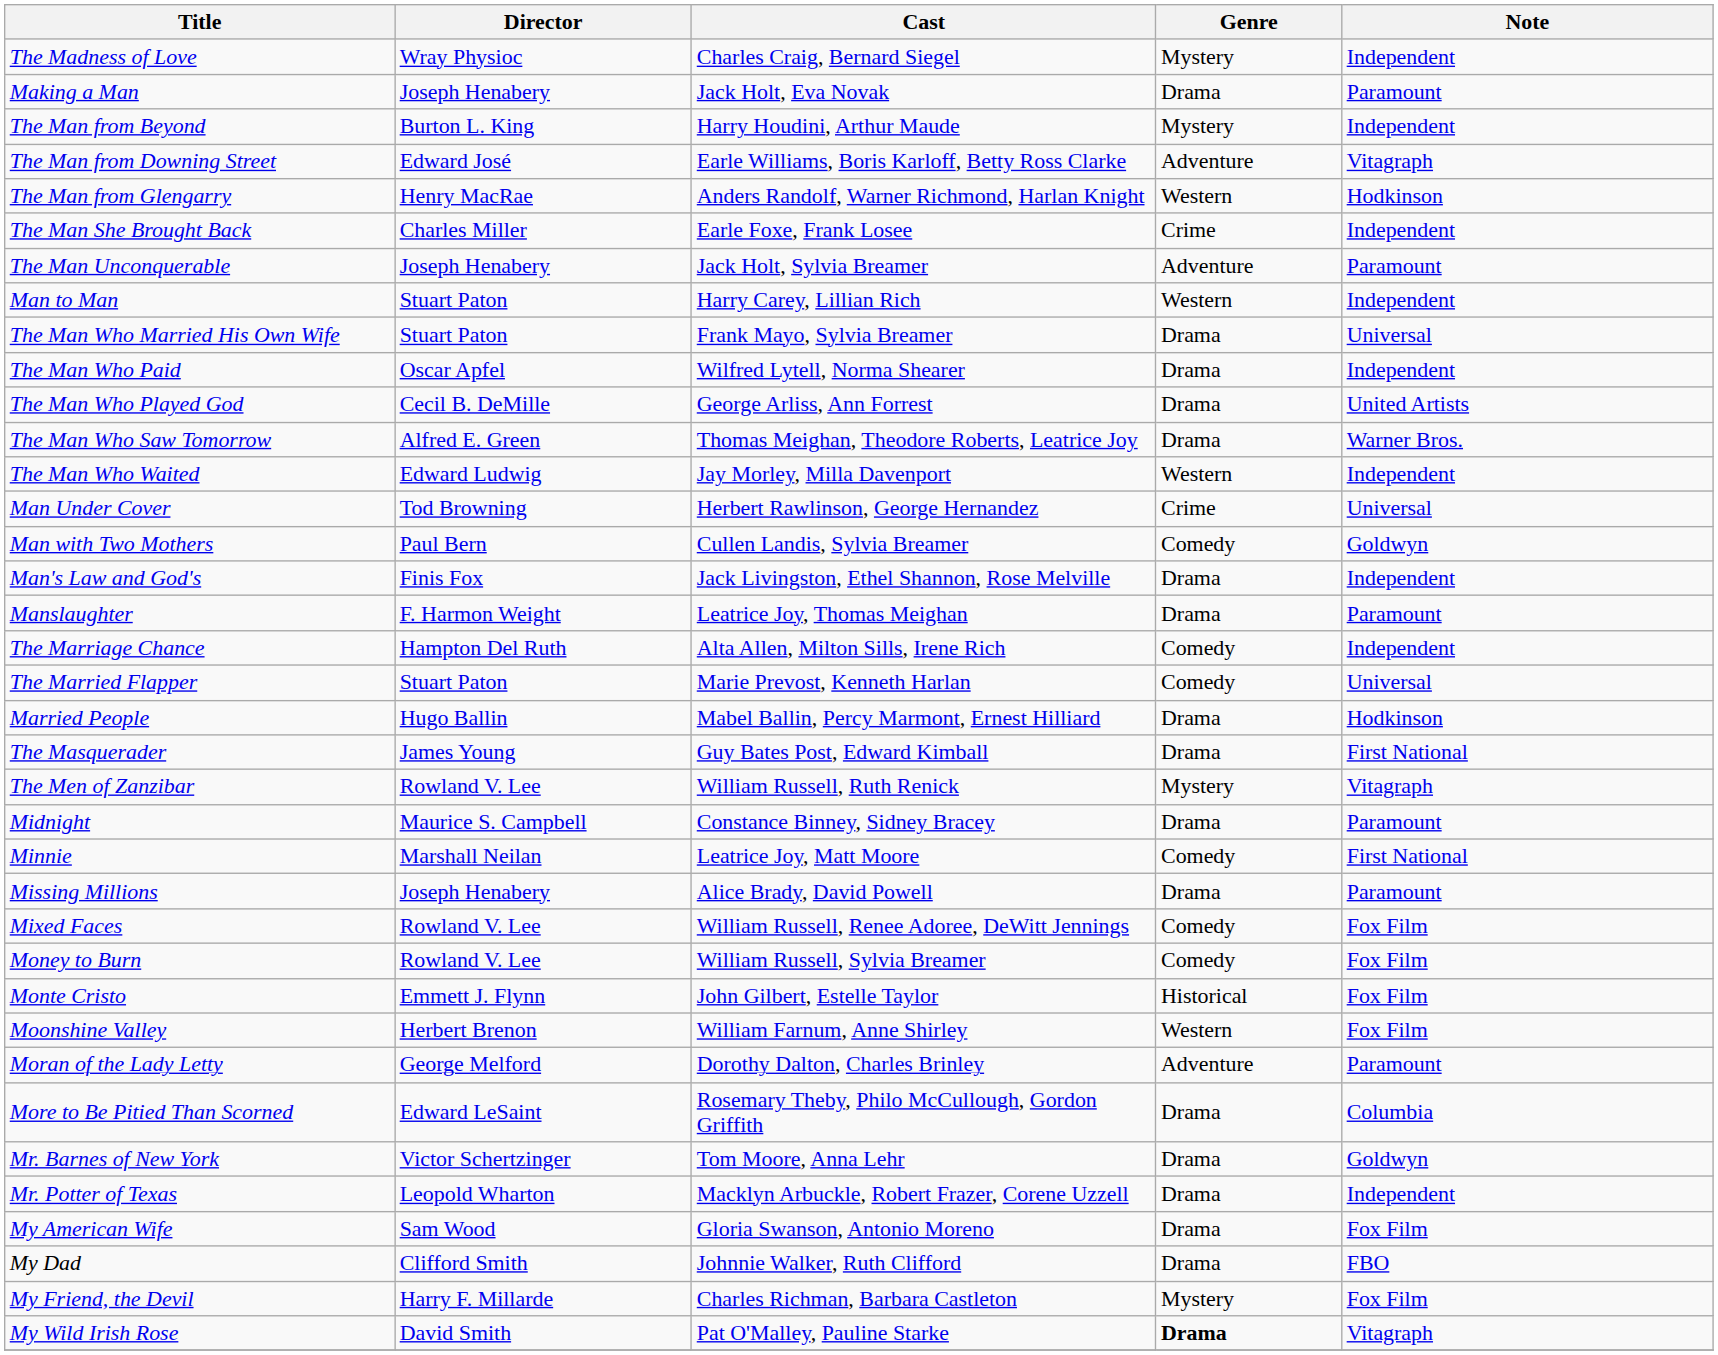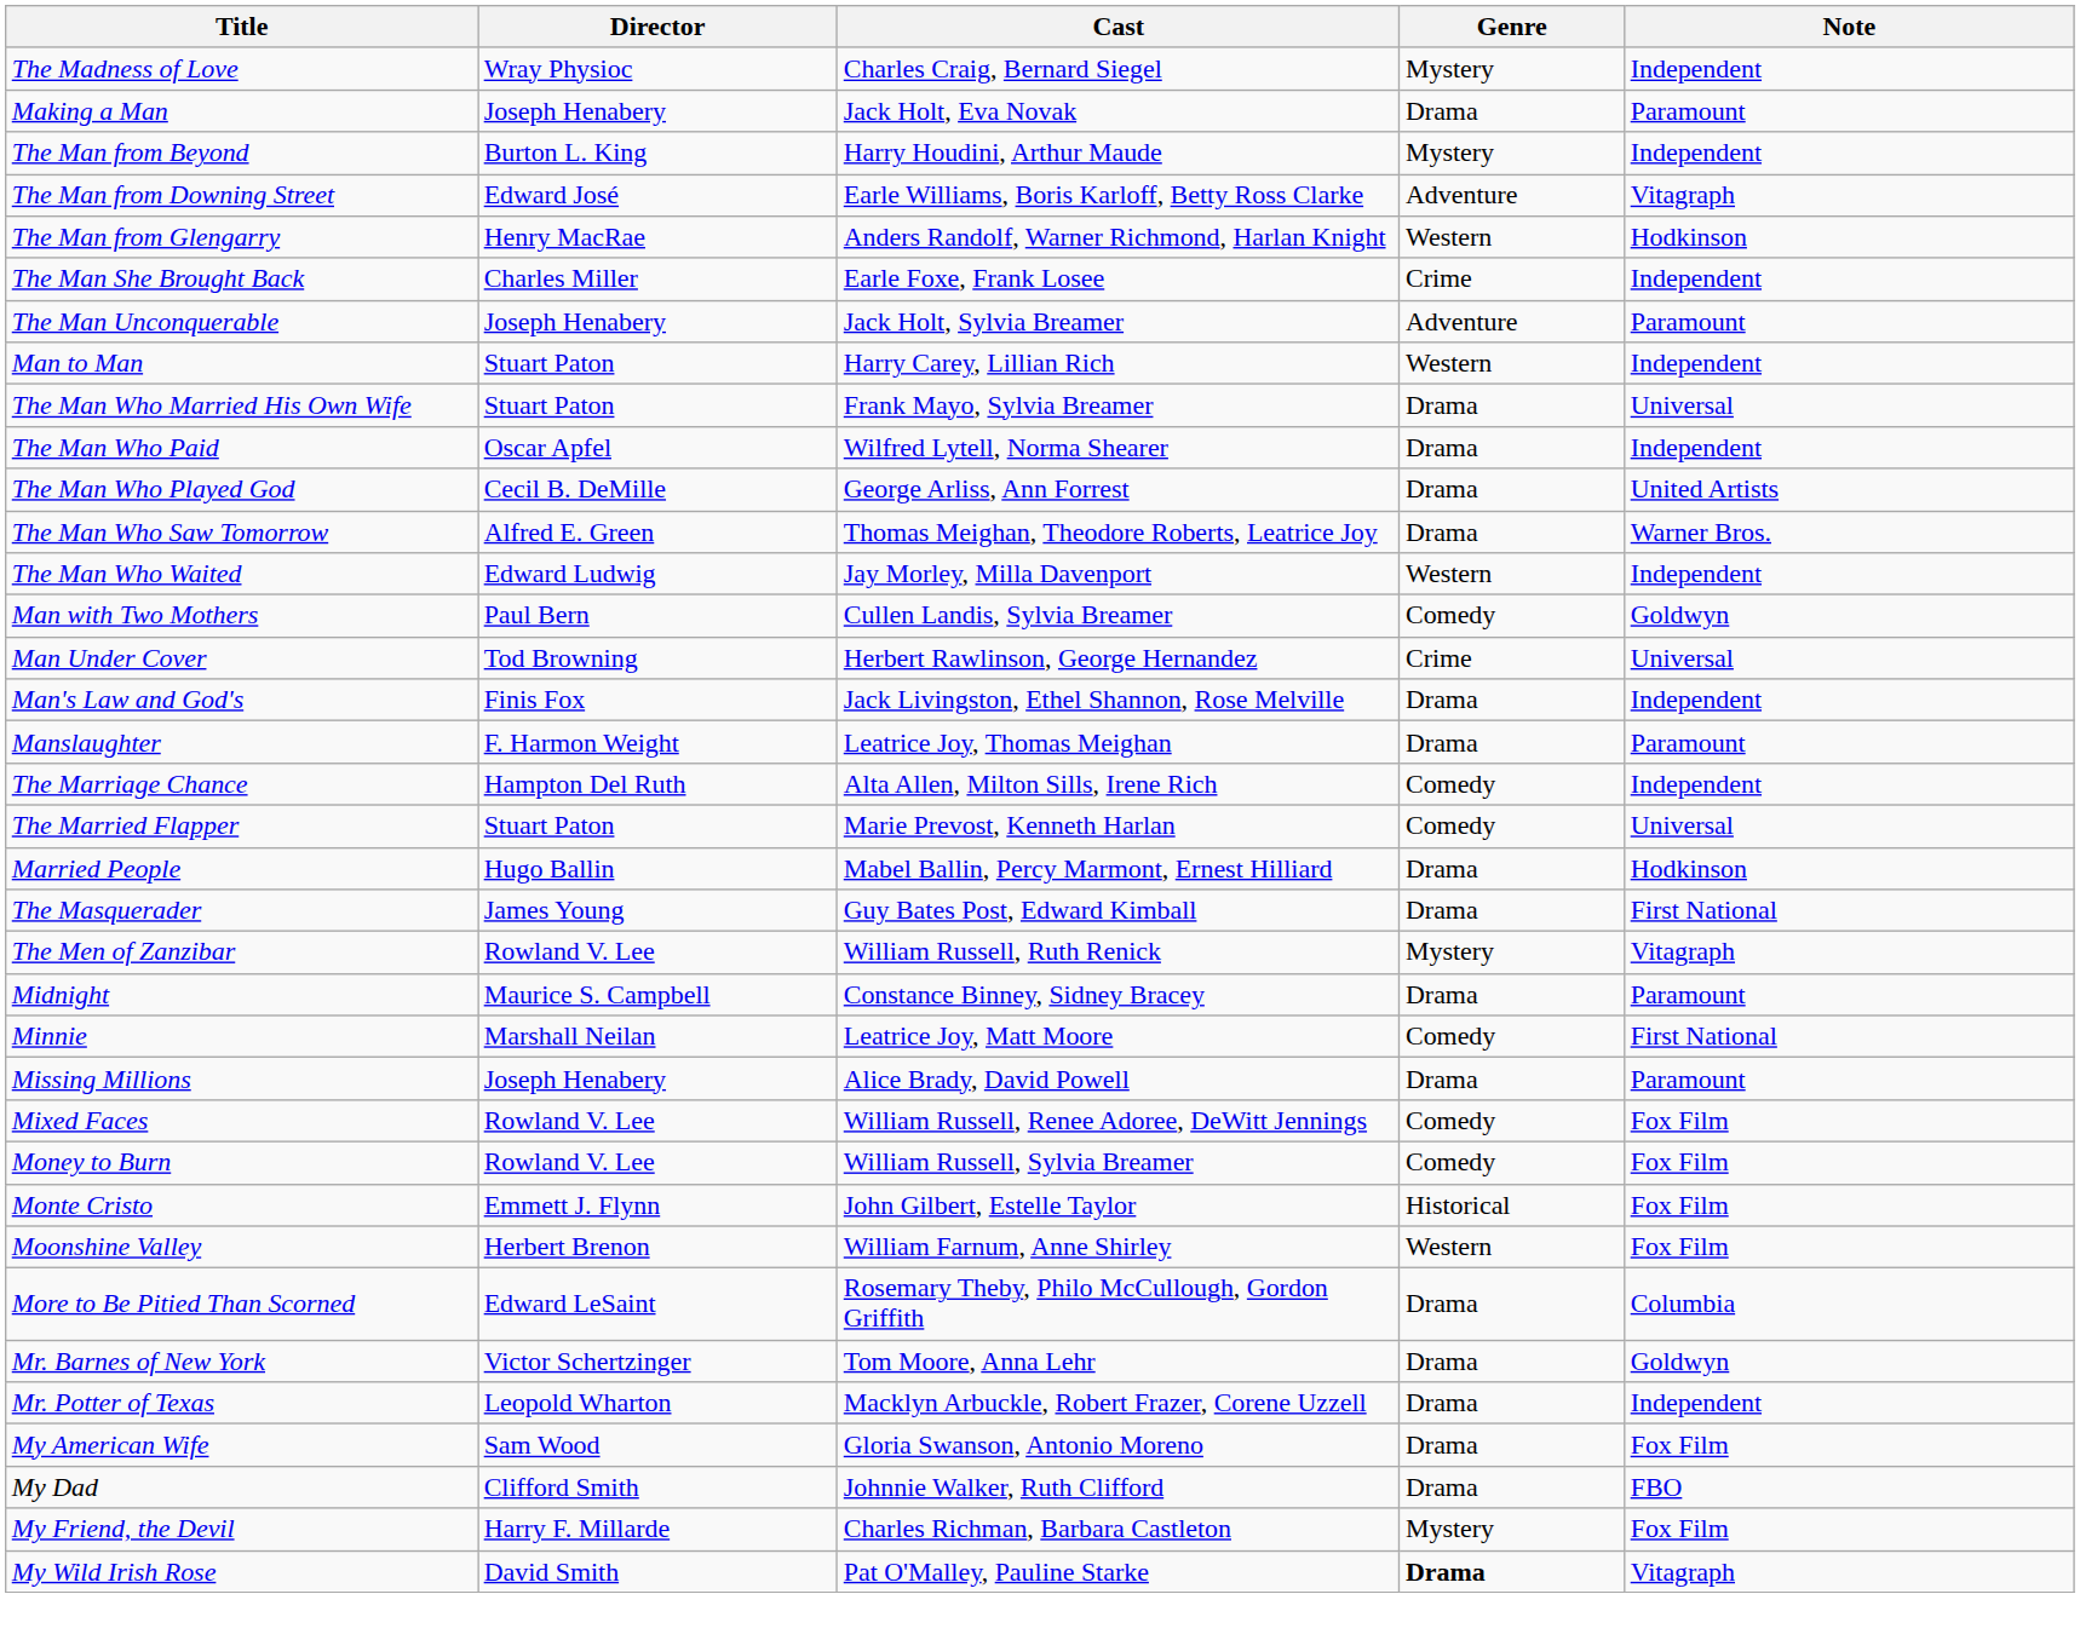 <table class="wikitable">
 <tr>
 <th style="width:21%;">Title</th>
 <th style="width:16%;">Director</th>
 <th style="width:25%;">Cast</th>
 <th style="width:10%;">Genre</th>
 <th style="width:20%;">Note</th>
 </tr>
 <tr>
 <td><em><a href='#'>The Madness of Love</a></em></td>
 <td><a href='#'>Wray Physioc</a></td>
 <td><a href='#'>Charles Craig</a>, <a href='#'>Bernard Siegel</a></td>
 <td>Mystery</td>
 <td><a href='#'>Independent</a></td>
 </tr>
 <tr>
 <td><em><a href='#'>Making a Man</a></em></td>
 <td><a href='#'>Joseph Henabery</a></td>
 <td><a href='#'>Jack Holt</a>, <a href='#'>Eva Novak</a></td>
 <td>Drama</td>
 <td><a href='#'>Paramount</a></td>
 </tr>
 <tr>
 <td><em><a href='#'>The Man from Beyond</a></em></td>
 <td><a href='#'>Burton L. King</a></td>
 <td><a href='#'>Harry Houdini</a>, <a href='#'>Arthur Maude</a></td>
 <td>Mystery</td>
 <td><a href='#'>Independent</a></td>
 </tr>
 <tr>
 <td><em><a href='#'>The Man from Downing Street</a></em></td>
 <td><a href='#'>Edward José</a></td>
 <td><a href='#'>Earle Williams</a>, <a href='#'>Boris Karloff</a>, <a href='#'>Betty Ross Clarke</a></td>
 <td>Adventure</td>
 <td><a href='#'>Vitagraph</a></td>
 </tr>
 <tr>
 <td><em><a href='#'>The Man from Glengarry</a></em></td>
 <td><a href='#'>Henry MacRae</a></td>
 <td><a href='#'>Anders Randolf</a>, <a href='#'>Warner Richmond</a>, <a href='#'>Harlan Knight</a></td>
 <td>Western</td>
 <td><a href='#'>Hodkinson</a></td>
 </tr>
 <tr>
 <td><em><a href='#'>The Man She Brought Back</a></em></td>
 <td><a href='#'>Charles Miller</a></td>
 <td><a href='#'>Earle Foxe</a>, <a href='#'>Frank Losee</a></td>
 <td>Crime</td>
 <td><a href='#'>Independent</a></td>
 </tr>
 <tr>
 <td><em><a href='#'>The Man Unconquerable</a></em></td>
 <td><a href='#'>Joseph Henabery</a></td>
 <td><a href='#'>Jack Holt</a>, <a href='#'>Sylvia Breamer</a></td>
 <td>Adventure</td>
 <td><a href='#'>Paramount</a></td>
 </tr>
 <tr>
 <td><em><a href='#'>Man to Man</a></em></td>
 <td><a href='#'>Stuart Paton</a></td>
 <td><a href='#'>Harry Carey</a>, <a href='#'>Lillian Rich</a></td>
 <td>Western</td>
 <td><a href='#'>Independent</a></td>
 </tr>
 <tr>
 <td><em><a href='#'>The Man Who Married His Own Wife</a></em></td>
 <td><a href='#'>Stuart Paton</a></td>
 <td><a href='#'>Frank Mayo</a>, <a href='#'>Sylvia Breamer</a></td>
 <td>Drama</td>
 <td><a href='#'>Universal</a></td>
 </tr>
 <tr>
 <td><em><a href='#'>The Man Who Paid</a></em></td>
 <td><a href='#'>Oscar Apfel</a></td>
 <td><a href='#'>Wilfred Lytell</a>, <a href='#'>Norma Shearer</a></td>
 <td>Drama</td>
 <td><a href='#'>Independent</a></td>
 </tr>
 <tr>
 <td><em><a href='#'>The Man Who Played God</a></em></td>
 <td><a href='#'>Cecil B. DeMille</a></td>
 <td><a href='#'>George Arliss</a>, <a href='#'>Ann Forrest</a></td>
 <td>Drama</td>
 <td><a href='#'>United Artists</a></td>
 </tr>
 <tr>
 <td><em><a href='#'>The Man Who Saw Tomorrow</a></em></td>
 <td><a href='#'>Alfred E. Green</a></td>
 <td><a href='#'>Thomas Meighan</a>, <a href='#'>Theodore Roberts</a>, <a href='#'>Leatrice Joy</a></td>
 <td>Drama</td>
 <td><a href='#'>Warner Bros.</a></td>
 </tr>
 <tr>
 <td><em><a href='#'>The Man Who Waited</a></em></td>
 <td><a href='#'>Edward Ludwig</a></td>
 <td><a href='#'>Jay Morley</a>, <a href='#'>Milla Davenport</a></td>
 <td>Western</td>
 <td><a href='#'>Independent</a></td>
 </tr>
 <tr>
+<td><em><a href='#'>Man with Two Mothers</a></em></td>
+<td><a href='#'>Paul Bern</a></td>
+<td><a href='#'>Cullen Landis</a>, <a href='#'>Sylvia Breamer</a></td>
+<td>Comedy</td>
+<td><a href='#'>Goldwyn</a></td>
+</tr>
+<tr>
 <td><em><a href='#'>Man Under Cover</a></em></td>
 <td><a href='#'>Tod Browning</a></td>
 <td><a href='#'>Herbert Rawlinson</a>, <a href='#'>George Hernandez</a></td>
 <td>Crime</td>
 <td><a href='#'>Universal</a></td>
-</tr>
-<tr>
-<td><em><a href='#'>Man with Two Mothers</a></em></td>
-<td><a href='#'>Paul Bern</a></td>
-<td><a href='#'>Cullen Landis</a>, <a href='#'>Sylvia Breamer</a></td>
-<td>Comedy</td>
-<td><a href='#'>Goldwyn</a></td>
 </tr>
 <tr>
 <td><em><a href='#'>Man's Law and God's</a></em></td>
 <td><a href='#'>Finis Fox</a></td>
 <td><a href='#'>Jack Livingston</a>, <a href='#'>Ethel Shannon</a>, <a href='#'>Rose Melville</a></td>
 <td>Drama</td>
 <td><a href='#'>Independent</a></td>
 </tr>
 <tr>
 <td><em><a href='#'>Manslaughter</a></em></td>
 <td><a href='#'>F. Harmon Weight</a></td>
 <td><a href='#'>Leatrice Joy</a>, <a href='#'>Thomas Meighan</a></td>
 <td>Drama</td>
 <td><a href='#'>Paramount</a></td>
 </tr>
 <tr>
 <td><em><a href='#'>The Marriage Chance</a></em></td>
 <td><a href='#'>Hampton Del Ruth</a></td>
 <td><a href='#'>Alta Allen</a>, <a href='#'>Milton Sills</a>, <a href='#'>Irene Rich</a></td>
 <td>Comedy</td>
 <td><a href='#'>Independent</a></td>
 </tr>
 <tr>
 <td><em><a href='#'>The Married Flapper</a></em></td>
 <td><a href='#'>Stuart Paton</a></td>
 <td><a href='#'>Marie Prevost</a>, <a href='#'>Kenneth Harlan</a></td>
 <td>Comedy</td>
 <td><a href='#'>Universal</a></td>
 </tr>
 <tr>
 <td><em><a href='#'>Married People</a></em></td>
 <td><a href='#'>Hugo Ballin</a></td>
 <td><a href='#'>Mabel Ballin</a>, <a href='#'>Percy Marmont</a>, <a href='#'>Ernest Hilliard</a></td>
 <td>Drama</td>
 <td><a href='#'>Hodkinson</a></td>
 </tr>
 <tr>
 <td><em><a href='#'>The Masquerader</a></em></td>
 <td><a href='#'>James Young</a></td>
 <td><a href='#'>Guy Bates Post</a>, <a href='#'>Edward Kimball</a></td>
 <td>Drama</td>
 <td><a href='#'>First National</a></td>
 </tr>
 <tr>
 <td><em><a href='#'>The Men of Zanzibar</a></em></td>
 <td><a href='#'>Rowland V. Lee</a></td>
 <td><a href='#'>William Russell</a>, <a href='#'>Ruth Renick</a></td>
 <td>Mystery</td>
 <td><a href='#'>Vitagraph</a></td>
 </tr>
 <tr>
 <td><em><a href='#'>Midnight</a></em></td>
 <td><a href='#'>Maurice S. Campbell</a></td>
 <td><a href='#'>Constance Binney</a>, <a href='#'>Sidney Bracey</a></td>
 <td>Drama</td>
 <td><a href='#'>Paramount</a></td>
 </tr>
 <tr>
 <td><em><a href='#'>Minnie</a></em></td>
 <td><a href='#'>Marshall Neilan</a></td>
 <td><a href='#'>Leatrice Joy</a>, <a href='#'>Matt Moore</a></td>
 <td>Comedy</td>
 <td><a href='#'>First National</a></td>
 </tr>
 <tr>
 <td><em><a href='#'>Missing Millions</a></em></td>
 <td><a href='#'>Joseph Henabery</a></td>
 <td><a href='#'>Alice Brady</a>, <a href='#'>David Powell</a></td>
 <td>Drama</td>
 <td><a href='#'>Paramount</a></td>
 </tr>
 <tr>
 <td><em><a href='#'>Mixed Faces</a></em></td>
 <td><a href='#'>Rowland V. Lee</a></td>
 <td><a href='#'>William Russell</a>, <a href='#'>Renee Adoree</a>, <a href='#'>DeWitt Jennings</a></td>
 <td>Comedy</td>
 <td><a href='#'>Fox Film</a></td>
 </tr>
 <tr>
 <td><em><a href='#'>Money to Burn</a></em></td>
 <td><a href='#'>Rowland V. Lee</a></td>
 <td><a href='#'>William Russell</a>, <a href='#'>Sylvia Breamer</a></td>
 <td>Comedy</td>
 <td><a href='#'>Fox Film</a></td>
 </tr>
 <tr>
 <td><em><a href='#'>Monte Cristo</a></em></td>
 <td><a href='#'>Emmett J. Flynn</a></td>
 <td><a href='#'>John Gilbert</a>, <a href='#'>Estelle Taylor</a></td>
 <td>Historical</td>
 <td><a href='#'>Fox Film</a></td>
 </tr>
 <tr>
 <td><em><a href='#'>Moonshine Valley</a></em></td>
 <td><a href='#'>Herbert Brenon</a></td>
 <td><a href='#'>William Farnum</a>, <a href='#'>Anne Shirley</a></td>
 <td>Western</td>
 <td><a href='#'>Fox Film</a></td>
 </tr>
 <tr>
-<td><em><a href='#'>Moran of the Lady Letty</a></em></td>
-<td><a href='#'>George Melford</a></td>
-<td><a href='#'>Dorothy Dalton</a>, <a href='#'>Charles Brinley</a></td>
-<td>Adventure</td>
-<td><a href='#'>Paramount</a></td>
-</tr>
-<tr>
 <td><em><a href='#'>More to Be Pitied Than Scorned</a></em></td>
 <td><a href='#'>Edward LeSaint</a></td>
 <td><a href='#'>Rosemary Theby</a>, <a href='#'>Philo McCullough</a>, <a href='#'>Gordon Griffith</a></td>
 <td>Drama</td>
 <td><a href='#'>Columbia</a></td>
 </tr>
 <tr>
 <td><em><a href='#'>Mr. Barnes of New York</a></em></td>
 <td><a href='#'>Victor Schertzinger</a></td>
 <td><a href='#'>Tom Moore</a>, <a href='#'>Anna Lehr</a></td>
 <td>Drama</td>
 <td><a href='#'>Goldwyn</a></td>
 </tr>
 <tr>
 <td><em><a href='#'>Mr. Potter of Texas</a></em></td>
 <td><a href='#'>Leopold Wharton</a></td>
 <td><a href='#'>Macklyn Arbuckle</a>, <a href='#'>Robert Frazer</a>, <a href='#'>Corene Uzzell</a></td>
 <td>Drama</td>
 <td><a href='#'>Independent</a></td>
 </tr>
 <tr>
 <td><em><a href='#'>My American Wife</a></em></td>
 <td><a href='#'>Sam Wood</a></td>
 <td><a href='#'>Gloria Swanson</a>, <a href='#'>Antonio Moreno</a></td>
 <td>Drama</td>
 <td><a href='#'>Fox Film</a></td>
 </tr>
 <tr>
 <td><em>My Dad</em></td>
 <td><a href='#'>Clifford Smith</a></td>
 <td><a href='#'>Johnnie Walker</a>, <a href='#'>Ruth Clifford</a></td>
 <td>Drama</td>
 <td><a href='#'>FBO</a></td>
 </tr>
 <tr>
 <td><em><a href='#'>My Friend, the Devil</a></em></td>
 <td><a href='#'>Harry F. Millarde</a></td>
 <td><a href='#'>Charles Richman</a>, <a href='#'>Barbara Castleton</a></td>
 <td>Mystery</td>
 <td><a href='#'>Fox Film</a></td>
 </tr>
 <tr>
 <td><em><a href='#'>My Wild Irish Rose</a></em></td>
 <td><a href='#'>David Smith</a></td>
 <td><a href='#'>Pat O'Malley</a>, <a href='#'>Pauline Starke</a></td>
 <td><strong>Drama</strong></td>
 <td><a href='#'>Vitagraph</a></td>
 </tr>
 <tr>
 </tr>
 </table>
